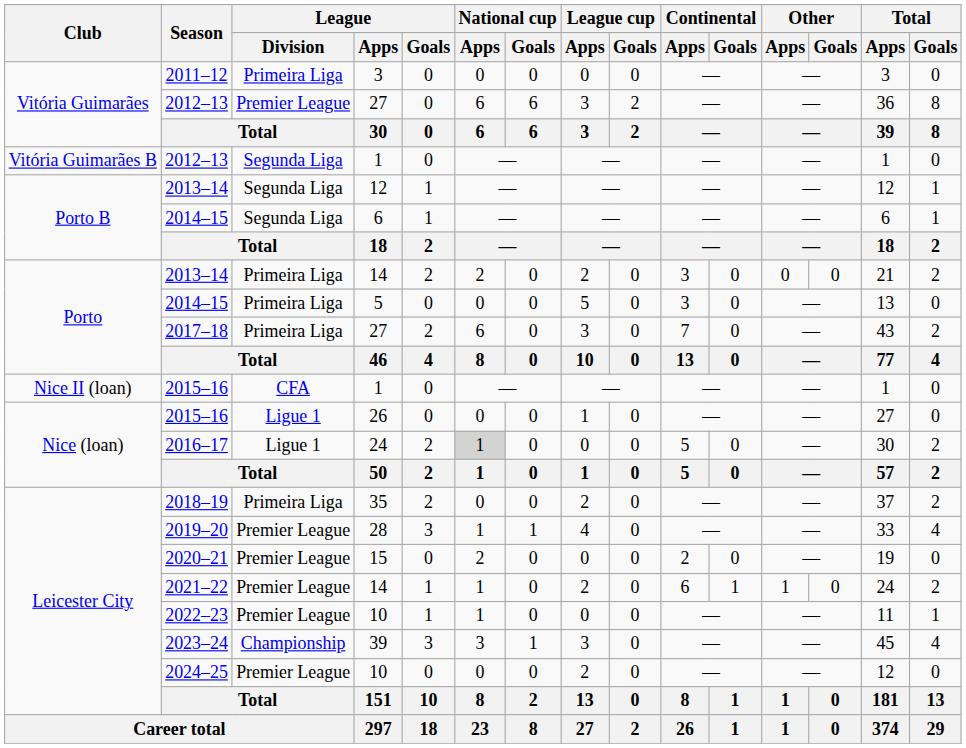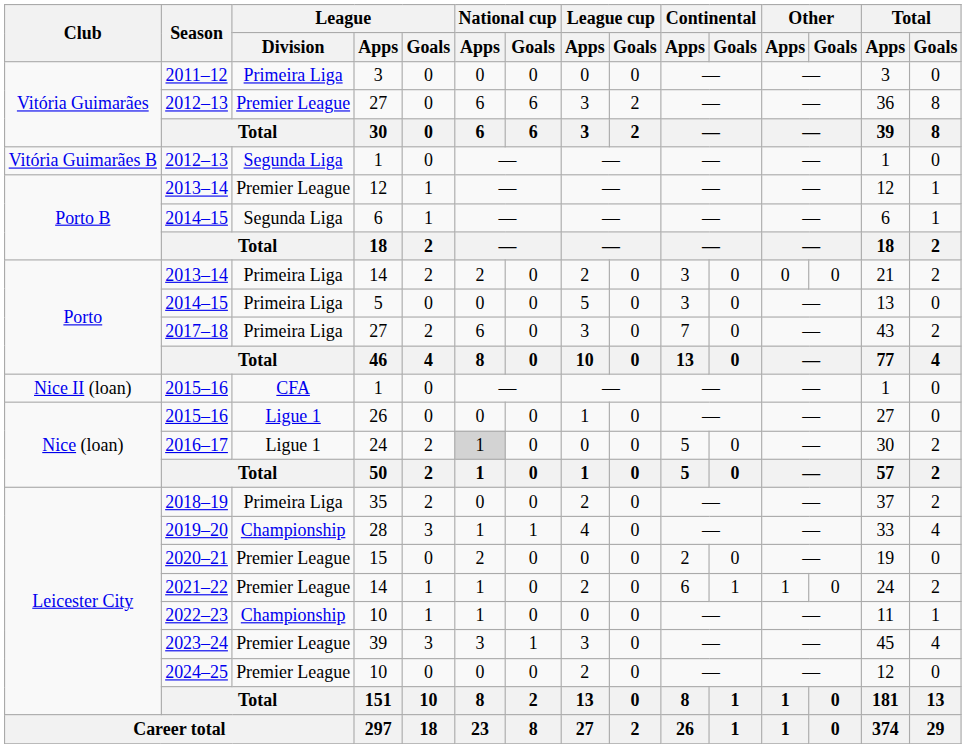 <table class="wikitable" style="text-align:center">
 <tr>
 <th rowspan="2">Club</th>
 <th rowspan="2">Season</th>
 <th colspan="3">League</th>
 <th colspan="2">National cup</th>
 <th colspan="2">League cup</th>
 <th colspan="2">Continental</th>
 <th colspan="2">Other</th>
 <th colspan="2">Total</th>
 </tr>
 <tr>
 <th>Division</th>
 <th>Apps</th>
 <th>Goals</th>
 <th>Apps</th>
 <th>Goals</th>
 <th>Apps</th>
 <th>Goals</th>
 <th>Apps</th>
 <th>Goals</th>
 <th>Apps</th>
 <th>Goals</th>
 <th>Apps</th>
 <th>Goals</th>
 </tr>
 <tr>
 <td rowspan="3"><a href='#'>Vitória Guimarães</a></td>
 <td><a href='#'>2011–12</a></td>
 <td><a href='#'>Primeira Liga</a></td>
 <td>3</td>
 <td>0</td>
 <td>0</td>
 <td>0</td>
 <td>0</td>
 <td>0</td>
 <td colspan="2">—</td>
 <td colspan="2">—</td>
 <td>3</td>
 <td>0</td>
 </tr>
 <tr>
 <td><a href='#'>2012–13</a></td>
 <td><a href='#'>Premier League</a></td>
 <td>27</td>
 <td>0</td>
 <td>6</td>
 <td>6</td>
 <td>3</td>
 <td>2</td>
 <td colspan="2">—</td>
 <td colspan="2">—</td>
 <td>36</td>
 <td>8</td>
 </tr>
 <tr>
 <th colspan="2">Total</th>
 <th>30</th>
 <th>0</th>
 <th>6</th>
 <th>6</th>
 <th>3</th>
 <th>2</th>
 <th colspan="2">—</th>
 <th colspan="2">—</th>
 <th>39</th>
 <th>8</th>
 </tr>
 <tr>
 <td><a href='#'>Vitória Guimarães B</a></td>
 <td><a href='#'>2012–13</a></td>
 <td><a href='#'>Segunda Liga</a></td>
 <td>1</td>
 <td>0</td>
 <td colspan="2">—</td>
 <td colspan="2">—</td>
 <td colspan="2">—</td>
 <td colspan="2">—</td>
 <td>1</td>
 <td>0</td>
 </tr>
 <tr>
 <td rowspan="3"><a href='#'>Porto B</a></td>
 <td><a href='#'>2013–14</a></td>
-<td>Segunda Liga</td>
+<td>Premier League</td>
 <td>12</td>
 <td>1</td>
 <td colspan="2">—</td>
 <td colspan="2">—</td>
 <td colspan="2">—</td>
 <td colspan="2">—</td>
 <td>12</td>
 <td>1</td>
 </tr>
 <tr>
 <td><a href='#'>2014–15</a></td>
 <td>Segunda Liga</td>
 <td>6</td>
 <td>1</td>
 <td colspan="2">—</td>
 <td colspan="2">—</td>
 <td colspan="2">—</td>
 <td colspan="2">—</td>
 <td>6</td>
 <td>1</td>
 </tr>
 <tr>
 <th colspan="2">Total</th>
 <th>18</th>
 <th>2</th>
 <th colspan="2">—</th>
 <th colspan="2">—</th>
 <th colspan="2">—</th>
 <th colspan="2">—</th>
 <th>18</th>
 <th>2</th>
 </tr>
 <tr>
 <td rowspan="4"><a href='#'>Porto</a></td>
 <td><a href='#'>2013–14</a></td>
 <td>Primeira Liga</td>
 <td>14</td>
 <td>2</td>
 <td>2</td>
 <td>0</td>
 <td>2</td>
 <td>0</td>
 <td>3</td>
 <td>0</td>
 <td>0</td>
 <td>0</td>
 <td>21</td>
 <td>2</td>
 </tr>
 <tr>
 <td><a href='#'>2014–15</a></td>
 <td>Primeira Liga</td>
 <td>5</td>
 <td>0</td>
 <td>0</td>
 <td>0</td>
 <td>5</td>
 <td>0</td>
 <td>3</td>
 <td>0</td>
 <td colspan="2">—</td>
 <td>13</td>
 <td>0</td>
 </tr>
 <tr>
 <td><a href='#'>2017–18</a></td>
 <td>Primeira Liga</td>
 <td>27</td>
 <td>2</td>
 <td>6</td>
 <td>0</td>
 <td>3</td>
 <td>0</td>
 <td>7</td>
 <td>0</td>
 <td colspan="2">—</td>
 <td>43</td>
 <td>2</td>
 </tr>
 <tr>
 <th colspan="2">Total</th>
 <th>46</th>
 <th>4</th>
 <th>8</th>
 <th>0</th>
 <th>10</th>
 <th>0</th>
 <th>13</th>
 <th>0</th>
 <th colspan="2">—</th>
 <th>77</th>
 <th>4</th>
 </tr>
 <tr>
 <td><a href='#'>Nice II</a> (loan)</td>
 <td><a href='#'>2015–16</a></td>
 <td><a href='#'>CFA</a></td>
 <td>1</td>
 <td>0</td>
 <td colspan="2">—</td>
 <td colspan="2">—</td>
 <td colspan="2">—</td>
 <td colspan="2">—</td>
 <td>1</td>
 <td>0</td>
 </tr>
 <tr>
 <td rowspan="3"><a href='#'>Nice</a> (loan)</td>
 <td><a href='#'>2015–16</a></td>
 <td><a href='#'>Ligue 1</a></td>
 <td>26</td>
 <td>0</td>
 <td>0</td>
 <td>0</td>
 <td>1</td>
 <td>0</td>
 <td colspan="2">—</td>
 <td colspan="2">—</td>
 <td>27</td>
 <td>0</td>
 </tr>
 <tr>
 <td><a href='#'>2016–17</a></td>
 <td>Ligue 1</td>
 <td>24</td>
 <td>2</td>
 <td style="background: lightgrey;">1</td>
 <td>0</td>
 <td>0</td>
 <td>0</td>
 <td>5</td>
 <td>0</td>
 <td colspan="2">—</td>
 <td>30</td>
 <td>2</td>
 </tr>
 <tr>
 <th colspan="2">Total</th>
 <th>50</th>
 <th>2</th>
 <th>1</th>
 <th>0</th>
 <th>1</th>
 <th>0</th>
 <th>5</th>
 <th>0</th>
 <th colspan="2">—</th>
 <th>57</th>
 <th>2</th>
 </tr>
 <tr>
 <td rowspan="8"><a href='#'>Leicester City</a></td>
 <td><a href='#'>2018–19</a></td>
 <td>Primeira Liga</td>
 <td>35</td>
 <td>2</td>
 <td>0</td>
 <td>0</td>
 <td>2</td>
 <td>0</td>
 <td colspan="2">—</td>
 <td colspan="2">—</td>
 <td>37</td>
 <td>2</td>
 </tr>
 <tr>
 <td><a href='#'>2019–20</a></td>
-<td>Premier League</td>
+<td><a href='#'>Championship</a></td>
 <td>28</td>
 <td>3</td>
 <td>1</td>
 <td>1</td>
 <td>4</td>
 <td>0</td>
 <td colspan="2">—</td>
 <td colspan="2">—</td>
 <td>33</td>
 <td>4</td>
 </tr>
 <tr>
 <td><a href='#'>2020–21</a></td>
 <td>Premier League</td>
 <td>15</td>
 <td>0</td>
 <td>2</td>
 <td>0</td>
 <td>0</td>
 <td>0</td>
 <td>2</td>
 <td>0</td>
 <td colspan="2">—</td>
 <td>19</td>
 <td>0</td>
 </tr>
 <tr>
 <td><a href='#'>2021–22</a></td>
 <td>Premier League</td>
 <td>14</td>
 <td>1</td>
 <td>1</td>
 <td>0</td>
 <td>2</td>
 <td>0</td>
 <td>6</td>
 <td>1</td>
 <td>1</td>
 <td>0</td>
 <td>24</td>
 <td>2</td>
 </tr>
 <tr>
 <td><a href='#'>2022–23</a></td>
-<td>Premier League</td>
+<td><a href='#'>Championship</a></td>
 <td>10</td>
 <td>1</td>
 <td>1</td>
 <td>0</td>
 <td>0</td>
 <td>0</td>
 <td colspan="2">—</td>
 <td colspan="2">—</td>
 <td>11</td>
 <td>1</td>
 </tr>
 <tr>
 <td><a href='#'>2023–24</a></td>
-<td><a href='#'>Championship</a></td>
+<td>Premier League</td>
 <td>39</td>
 <td>3</td>
 <td>3</td>
 <td>1</td>
 <td>3</td>
 <td>0</td>
 <td colspan="2">—</td>
 <td colspan="2">—</td>
 <td>45</td>
 <td>4</td>
 </tr>
 <tr>
 <td><a href='#'>2024–25</a></td>
 <td>Premier League</td>
 <td>10</td>
 <td>0</td>
 <td>0</td>
 <td>0</td>
 <td>2</td>
 <td>0</td>
 <td colspan="2">—</td>
 <td colspan="2">—</td>
 <td>12</td>
 <td>0</td>
 </tr>
 <tr>
 <th colspan="2">Total</th>
 <th>151</th>
 <th>10</th>
 <th>8</th>
 <th>2</th>
 <th>13</th>
 <th>0</th>
 <th>8</th>
 <th>1</th>
 <th>1</th>
 <th>0</th>
 <th>181</th>
 <th>13</th>
 </tr>
 <tr>
 <th colspan="3">Career total</th>
 <th>297</th>
 <th>18</th>
 <th>23</th>
 <th>8</th>
 <th>27</th>
 <th>2</th>
 <th>26</th>
 <th>1</th>
 <th>1</th>
 <th>0</th>
 <th>374</th>
 <th>29</th>
 </tr>
 </table>
